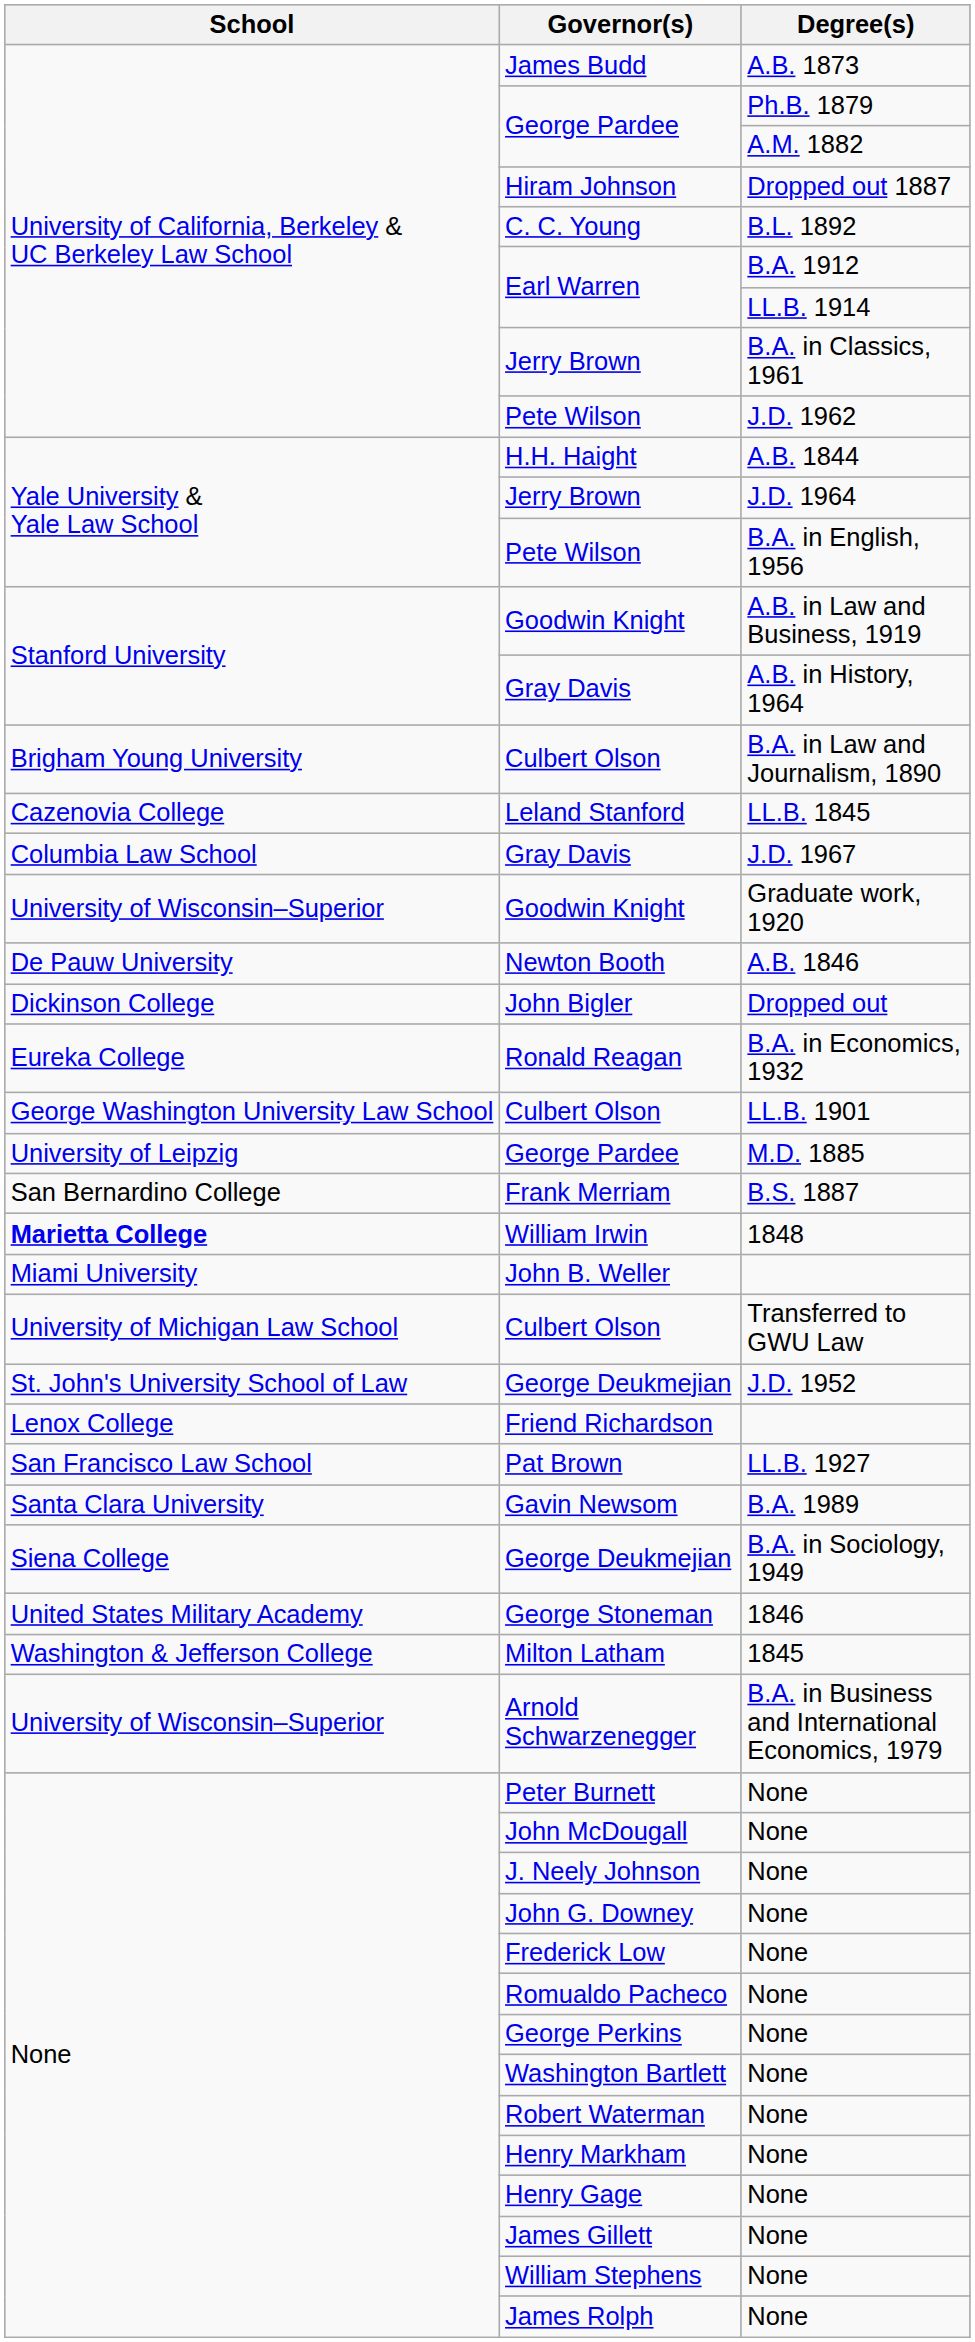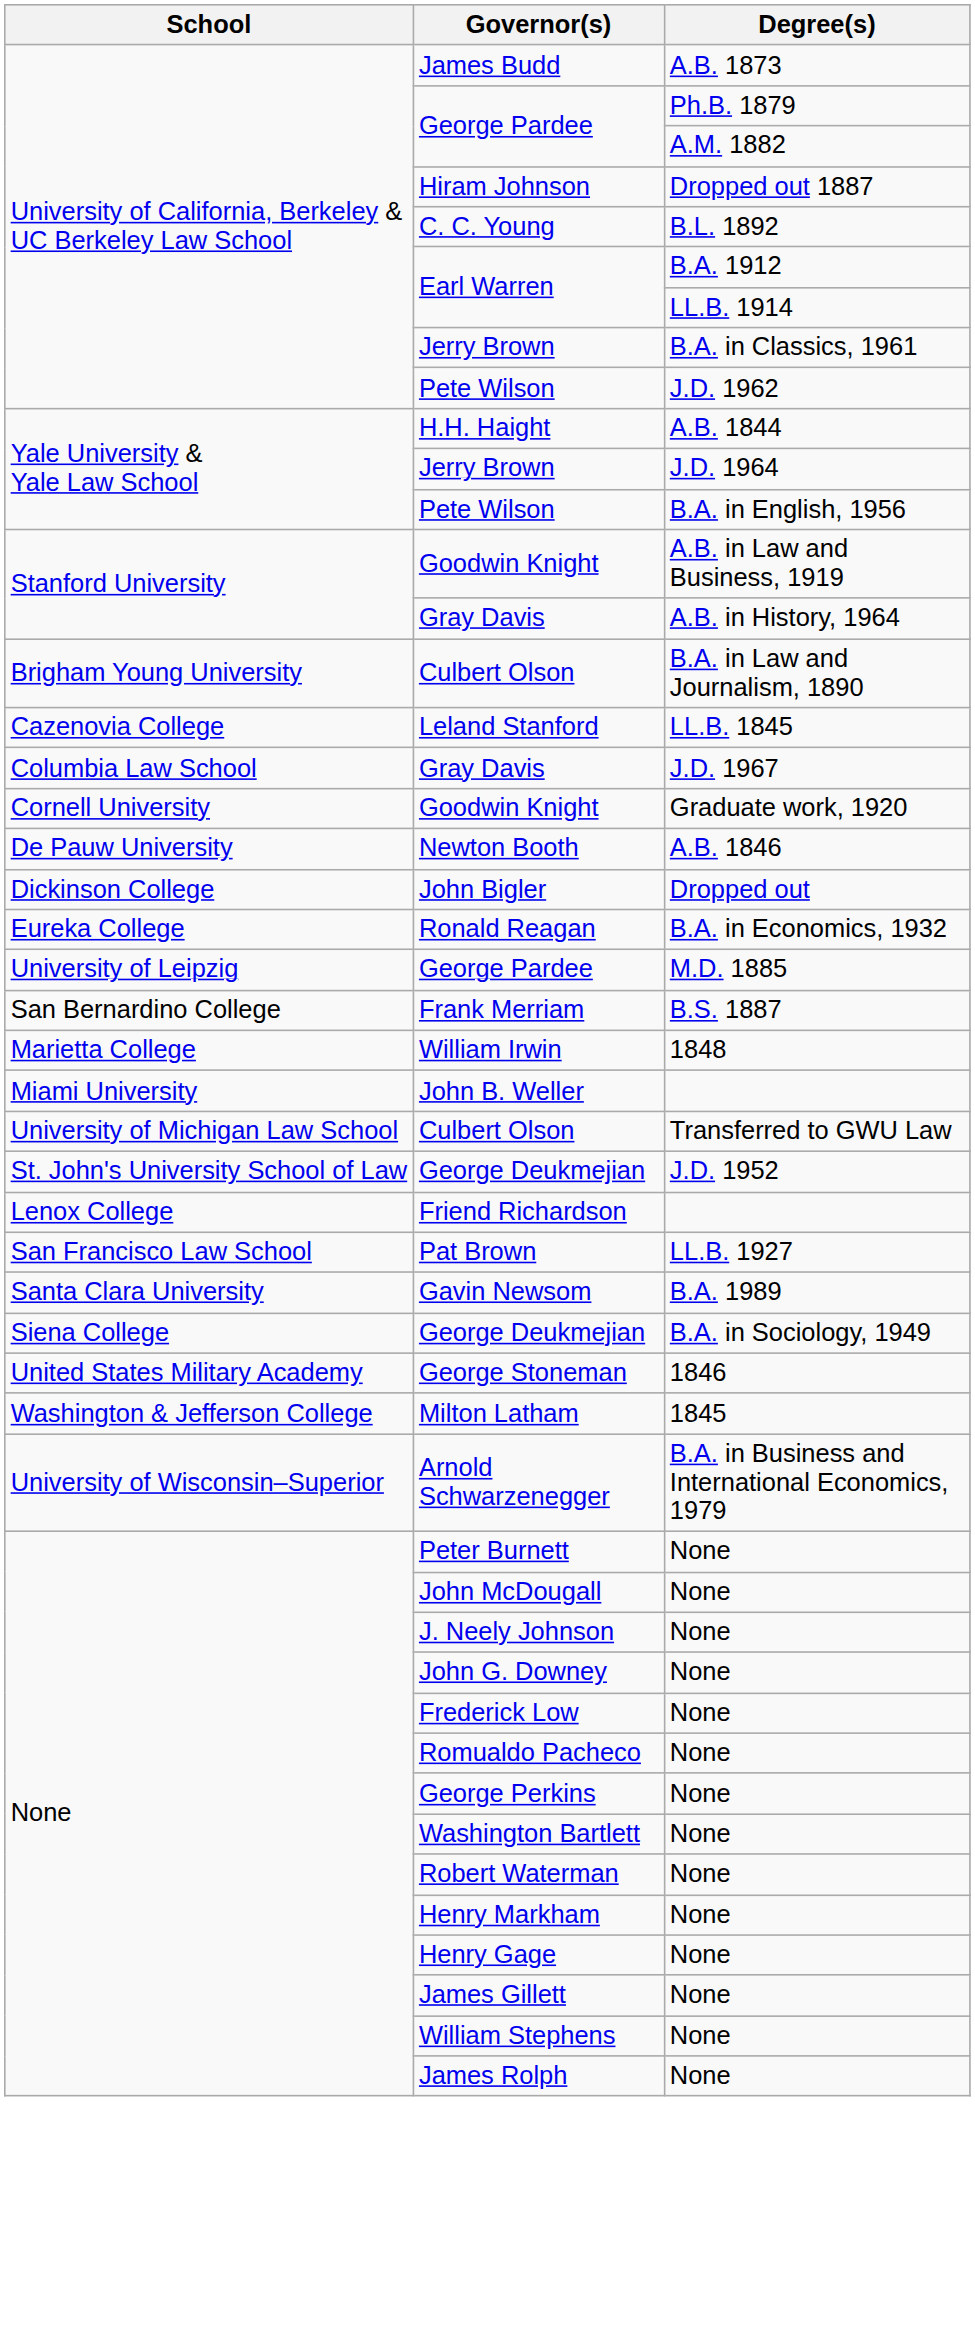 <table class="wikitable">
 <tr>
 <th>School</th>
 <th>Governor(s)</th>
 <th>Degree(s)</th>
 </tr>
 <tr>
 <td nowrap rowspan=9><a href='#'>University of California, Berkeley</a> &<br><a href='#'>UC Berkeley Law School</a></td>
 <td><a href='#'>James Budd</a></td>
 <td><a href='#'>A.B.</a> 1873</td>
 </tr>
 <tr>
 <td rowspan=2><a href='#'>George Pardee</a></td>
 <td><a href='#'>Ph.B.</a> 1879</td>
 </tr>
 <tr>
 <td><a href='#'>A.M.</a> 1882</td>
 </tr>
 <tr>
 <td><a href='#'>Hiram Johnson</a></td>
 <td><a href='#'>Dropped out</a> 1887</td>
 </tr>
 <tr>
 <td><a href='#'>C. C. Young</a></td>
 <td><a href='#'>B.L.</a> 1892</td>
 </tr>
 <tr>
 <td rowspan=2><a href='#'>Earl Warren</a></td>
 <td><a href='#'>B.A.</a> 1912</td>
 </tr>
 <tr>
 <td><a href='#'>LL.B.</a> 1914</td>
 </tr>
 <tr>
 <td><a href='#'>Jerry Brown</a></td>
 <td><a href='#'>B.A.</a> in Classics, 1961</td>
 </tr>
 <tr>
 <td><a href='#'>Pete Wilson</a></td>
 <td><a href='#'>J.D.</a> 1962</td>
 </tr>
 <tr>
 <td nowrap rowspan=3><a href='#'>Yale University</a> &<br><a href='#'>Yale Law School</a></td>
 <td><a href='#'>H.H. Haight</a></td>
 <td><a href='#'>A.B.</a> 1844</td>
 </tr>
 <tr>
 <td><a href='#'>Jerry Brown</a></td>
 <td><a href='#'>J.D.</a> 1964</td>
 </tr>
 <tr>
 <td><a href='#'>Pete Wilson</a></td>
 <td><a href='#'>B.A.</a> in English, 1956</td>
 </tr>
 <tr>
 <td nowrap rowspan=2><a href='#'>Stanford University</a></td>
 <td><a href='#'>Goodwin Knight</a></td>
 <td><a href='#'>A.B.</a> in Law and Business, 1919</td>
 </tr>
 <tr>
 <td><a href='#'>Gray Davis</a></td>
 <td><a href='#'>A.B.</a> in History, 1964</td>
 </tr>
 <tr>
 <td nowrap><a href='#'>Brigham Young University</a></td>
 <td><a href='#'>Culbert Olson</a></td>
 <td><a href='#'>B.A.</a> in Law and Journalism, 1890</td>
 </tr>
 <tr>
 <td nowrap><a href='#'>Cazenovia College</a></td>
 <td><a href='#'>Leland Stanford</a></td>
 <td><a href='#'>LL.B.</a> 1845</td>
 </tr>
 <tr>
 <td nowrap><a href='#'>Columbia Law School</a></td>
 <td><a href='#'>Gray Davis</a></td>
 <td><a href='#'>J.D.</a> 1967</td>
 </tr>
 <tr>
-<td nowrap><a href='#'>University of Wisconsin–Superior</a></td>
+<td nowrap><a href='#'>Cornell University</a></td>
 <td><a href='#'>Goodwin Knight</a></td>
 <td>Graduate work, 1920</td>
 </tr>
 <tr>
 <td nowrap><a href='#'>De Pauw University</a></td>
 <td><a href='#'>Newton Booth</a></td>
 <td><a href='#'>A.B.</a> 1846</td>
 </tr>
 <tr>
 <td nowrap><a href='#'>Dickinson College</a></td>
 <td><a href='#'>John Bigler</a></td>
 <td><a href='#'>Dropped out</a></td>
 </tr>
 <tr>
 <td nowrap><a href='#'>Eureka College</a></td>
 <td><a href='#'>Ronald Reagan</a></td>
 <td><a href='#'>B.A.</a> in Economics, 1932</td>
 </tr>
 <tr>
-<td nowrap><a href='#'>George Washington University Law School</a></td>
-<td><a href='#'>Culbert Olson</a></td>
-<td><a href='#'>LL.B.</a> 1901</td>
-</tr>
-<tr>
 <td nowrap><a href='#'>University of Leipzig</a></td>
 <td><a href='#'>George Pardee</a></td>
 <td><a href='#'>M.D.</a> 1885</td>
 </tr>
 <tr>
 <td nowrap>San Bernardino College</td>
 <td><a href='#'>Frank Merriam</a></td>
 <td><a href='#'>B.S.</a> 1887</td>
 </tr>
 <tr>
-<td nowrap><strong><a href='#'>Marietta College</a></strong></td>
+<td nowrap><a href='#'>Marietta College</a></td>
 <td><a href='#'>William Irwin</a></td>
 <td>1848</td>
 </tr>
 <tr>
 <td nowrap><a href='#'>Miami University</a></td>
 <td><a href='#'>John B. Weller</a></td>
 </tr>
 <tr>
 <td nowrap><a href='#'>University of Michigan Law School</a></td>
 <td><a href='#'>Culbert Olson</a></td>
 <td>Transferred to GWU Law</td>
 </tr>
 <tr>
 <td nowrap><a href='#'>St. John's University School of Law</a></td>
 <td><a href='#'>George Deukmejian</a></td>
 <td><a href='#'>J.D.</a> 1952</td>
 </tr>
 <tr>
 <td nowrap><a href='#'>Lenox College</a></td>
 <td><a href='#'>Friend Richardson</a></td>
 </tr>
 <tr>
 <td nowrap><a href='#'>San Francisco Law School</a></td>
 <td><a href='#'>Pat Brown</a></td>
 <td><a href='#'>LL.B.</a> 1927</td>
 </tr>
 <tr>
 <td nowrap><a href='#'>Santa Clara University</a></td>
 <td><a href='#'>Gavin Newsom</a></td>
 <td><a href='#'>B.A.</a> 1989</td>
 </tr>
 <tr>
 <td nowrap><a href='#'>Siena College</a></td>
 <td><a href='#'>George Deukmejian</a></td>
 <td><a href='#'>B.A.</a> in Sociology, 1949</td>
 </tr>
 <tr>
 <td nowrap><a href='#'>United States Military Academy</a></td>
 <td><a href='#'>George Stoneman</a></td>
 <td>1846</td>
 </tr>
 <tr>
 <td nowrap><a href='#'>Washington & Jefferson College</a></td>
 <td><a href='#'>Milton Latham</a></td>
 <td>1845</td>
 </tr>
 <tr>
 <td nowrap><a href='#'>University of Wisconsin–Superior</a></td>
 <td><a href='#'>Arnold Schwarzenegger</a></td>
 <td><a href='#'>B.A.</a> in Business and International Economics, 1979</td>
 </tr>
 <tr>
 <td nowrap rowspan=14>None</td>
 <td><a href='#'>Peter Burnett</a></td>
 <td>None</td>
 </tr>
 <tr>
 <td nowrap><a href='#'>John McDougall</a></td>
 <td>None</td>
 </tr>
 <tr>
 <td nowrap><a href='#'>J. Neely Johnson</a></td>
 <td>None</td>
 </tr>
 <tr>
 <td nowrap><a href='#'>John G. Downey</a></td>
 <td>None</td>
 </tr>
 <tr>
 <td nowrap><a href='#'>Frederick Low</a></td>
 <td>None</td>
 </tr>
 <tr>
 <td nowrap><a href='#'>Romualdo Pacheco</a></td>
 <td>None</td>
 </tr>
 <tr>
 <td nowrap><a href='#'>George Perkins</a></td>
 <td>None</td>
 </tr>
 <tr>
 <td nowrap><a href='#'>Washington Bartlett</a></td>
 <td>None</td>
 </tr>
 <tr>
 <td nowrap><a href='#'>Robert Waterman</a></td>
 <td>None</td>
 </tr>
 <tr>
 <td nowrap><a href='#'>Henry Markham</a></td>
 <td>None</td>
 </tr>
 <tr>
 <td nowrap><a href='#'>Henry Gage</a></td>
 <td>None</td>
 </tr>
 <tr>
 <td nowrap><a href='#'>James Gillett</a></td>
 <td>None</td>
 </tr>
 <tr>
 <td nowrap><a href='#'>William Stephens</a></td>
 <td>None</td>
 </tr>
 <tr>
 <td nowrap><a href='#'>James Rolph</a></td>
 <td>None</td>
 </tr>
 </table>
